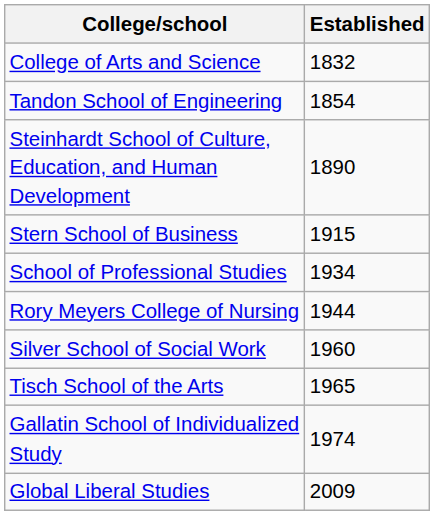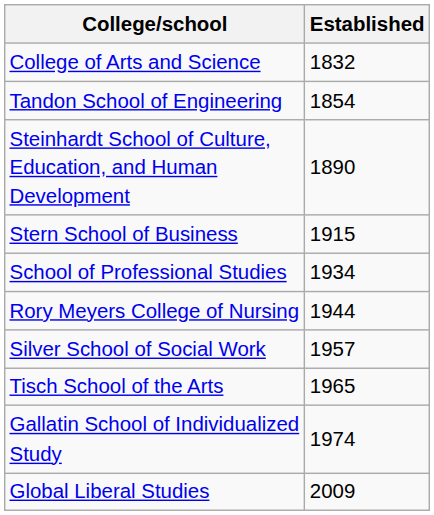 <table class="wikitable floatright" style="font-size:90%; line-height:1.4em; max-width:300px;">
 <tr>
 <th>College/school</th>
 <th>Established</th>
 </tr>
 <tr>
 <td><a href='#'>College of Arts and Science</a></td>
 <td>1832</td>
 </tr>
 <tr>
 <td><a href='#'>Tandon School of Engineering</a></td>
 <td>1854</td>
 </tr>
 <tr>
 <td><a href='#'>Steinhardt School of Culture, Education, and Human Development</a></td>
 <td>1890</td>
 </tr>
 <tr>
 <td><a href='#'>Stern School of Business</a></td>
 <td>1915</td>
 </tr>
 <tr>
 <td><a href='#'>School of Professional Studies</a></td>
 <td>1934</td>
 </tr>
 <tr>
 <td><a href='#'>Rory Meyers College of Nursing</a></td>
 <td>1944</td>
 </tr>
 <tr>
 <td><a href='#'>Silver School of Social Work</a></td>
-<td>1960</td>
+<td>1957</td>
 </tr>
 <tr>
 <td><a href='#'>Tisch School of the Arts</a></td>
 <td>1965</td>
 </tr>
 <tr>
 <td><a href='#'>Gallatin School of Individualized Study</a></td>
 <td>1974</td>
 </tr>
 <tr>
 <td><a href='#'>Global Liberal Studies</a></td>
 <td>2009</td>
 </tr>
 </table>
